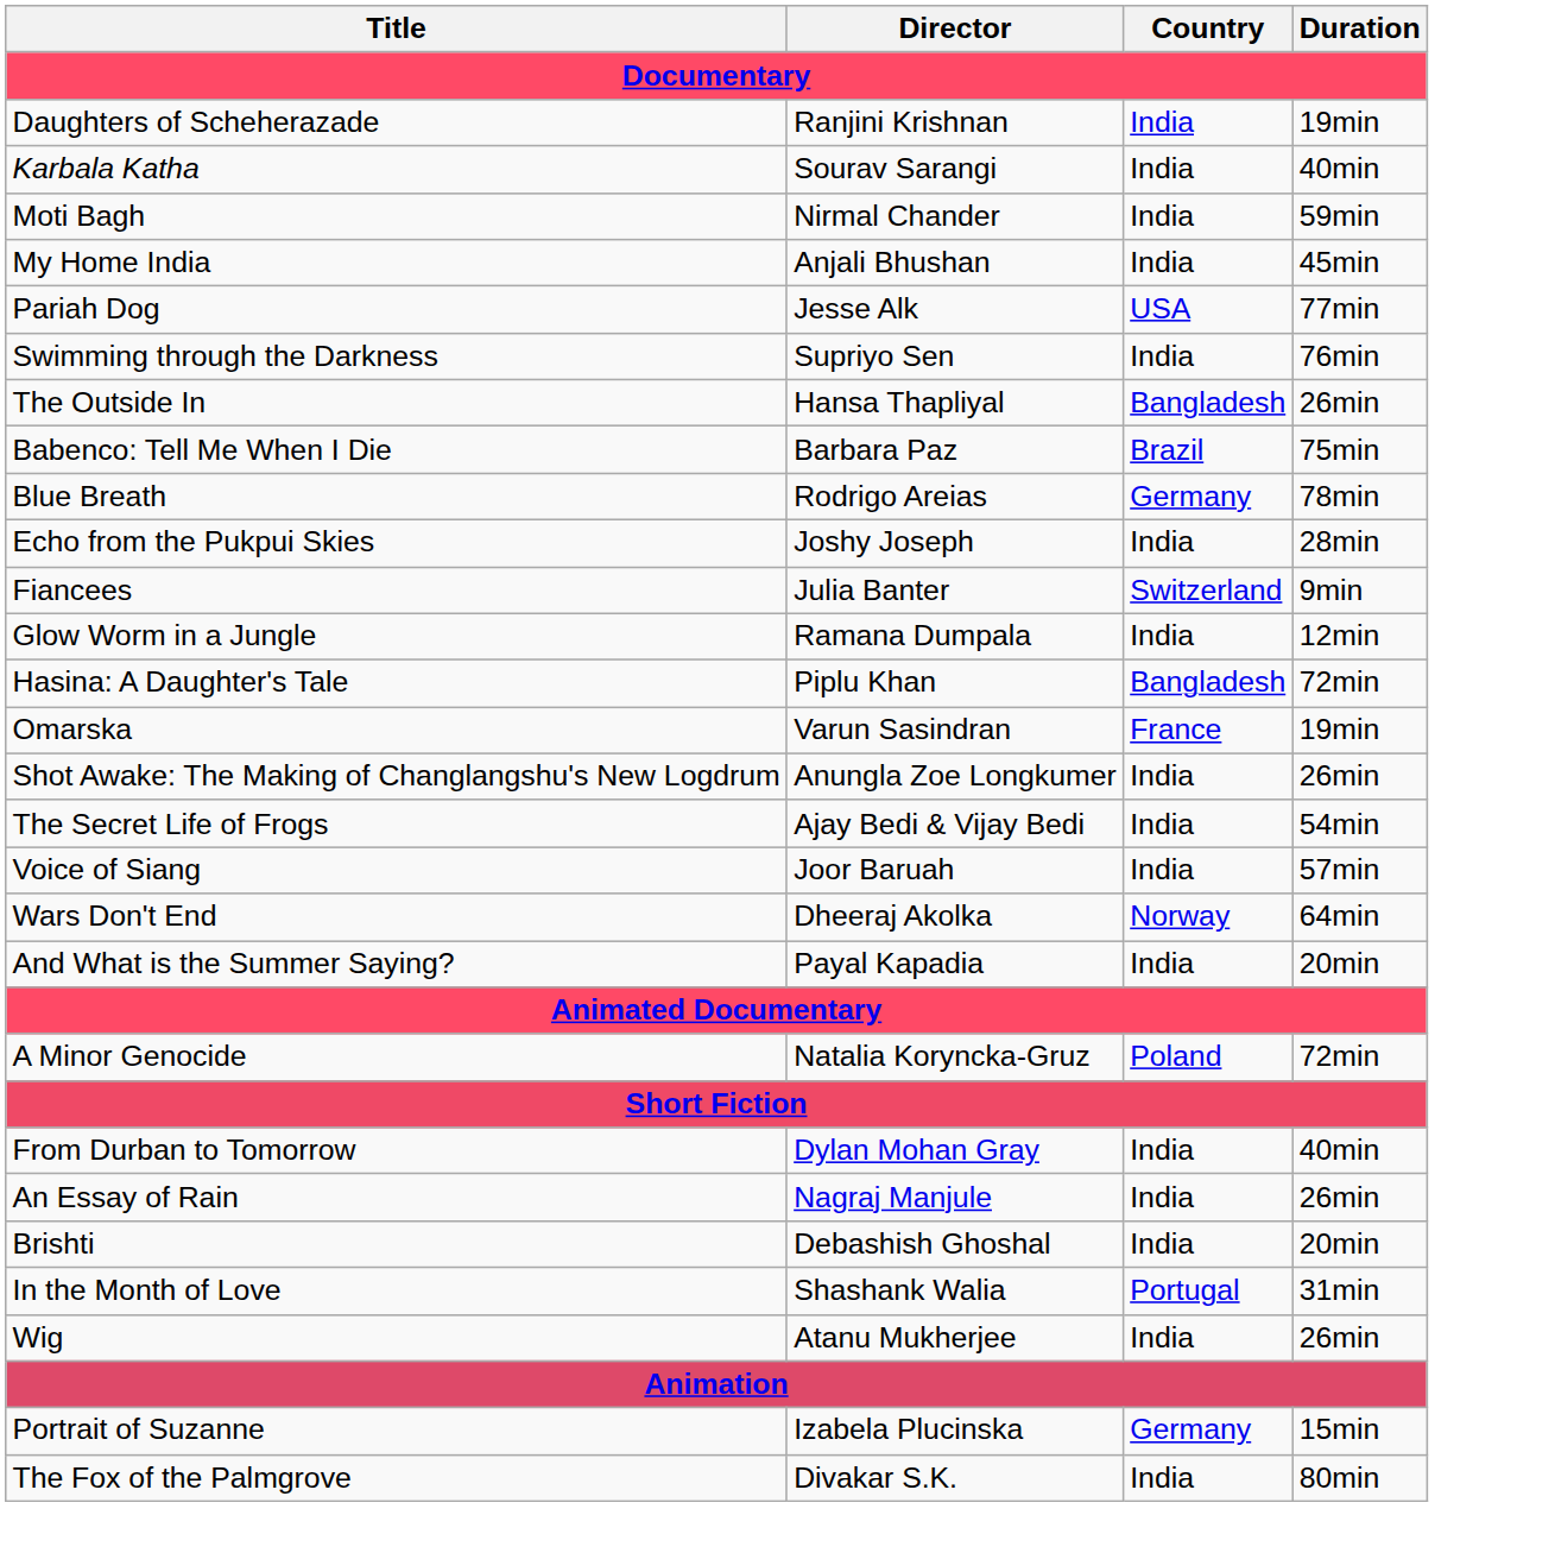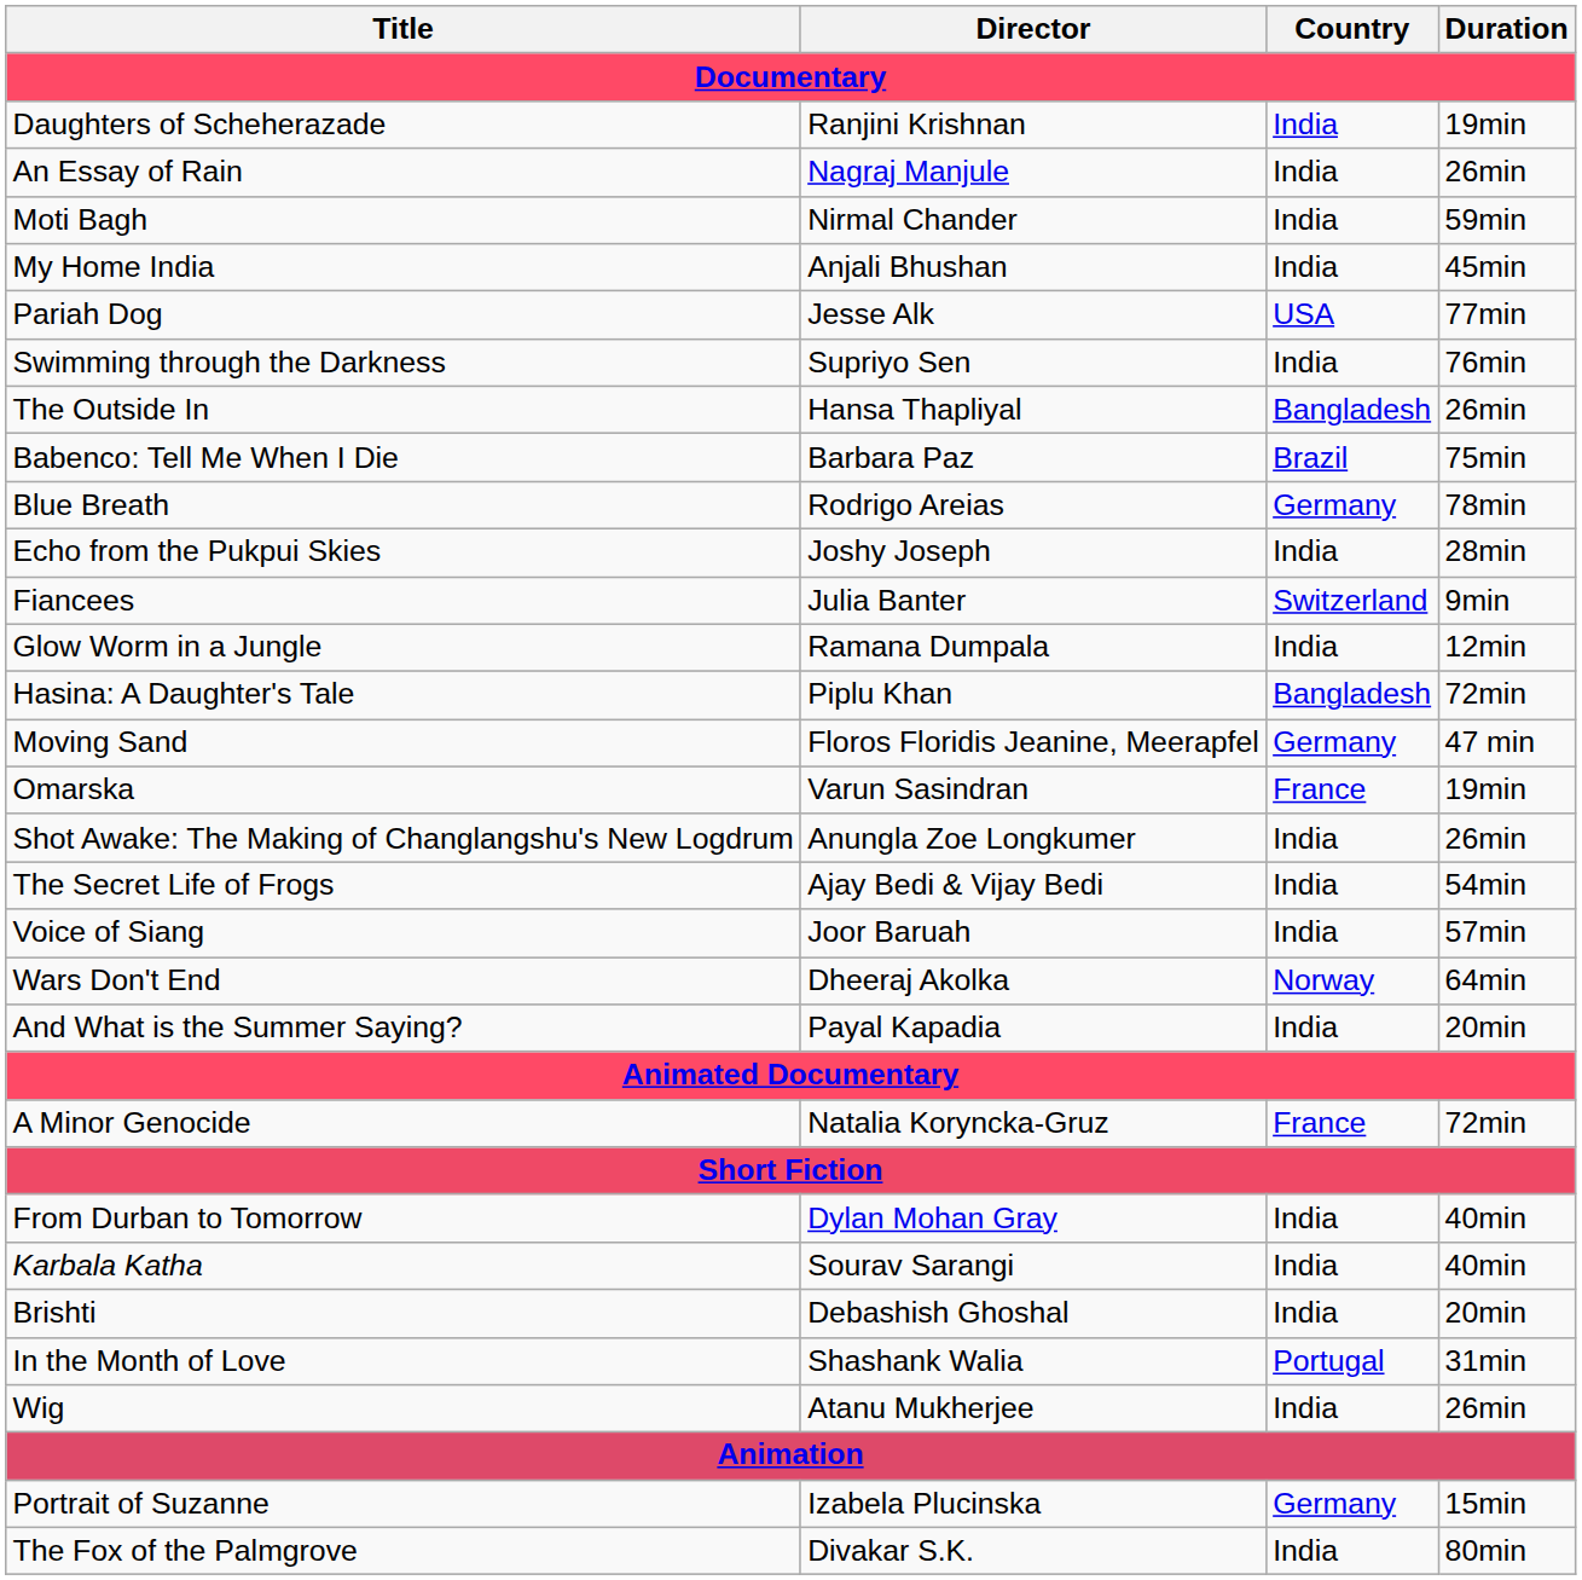 <table class="wikitable sortable">
 <tr>
 <th>Title</th>
 <th>Director</th>
 <th>Country</th>
 <th>Duration</th>
 </tr>
 <tr>
 <th colspan="4" style="background:#FF4966"><a href='#'>Documentary</a></th>
 </tr>
 <tr>
 <td>Daughters of Scheherazade</td>
 <td>Ranjini Krishnan</td>
 <td><a href='#'>India</a></td>
 <td>19min</td>
 </tr>
 <tr>
-<td><em>Karbala Katha</em></td>
-<td>Sourav Sarangi</td>
+<td>An Essay of Rain</td>
+<td><a href='#'>Nagraj Manjule</a></td>
 <td>India</td>
-<td>40min</td>
+<td>26min</td>
 </tr>
 <tr>
 <td>Moti Bagh</td>
 <td>Nirmal Chander</td>
 <td>India</td>
 <td>59min</td>
 </tr>
 <tr>
 <td>My Home India</td>
 <td>Anjali Bhushan</td>
 <td>India</td>
 <td>45min</td>
 </tr>
 <tr>
 <td>Pariah Dog</td>
 <td>Jesse Alk</td>
 <td><a href='#'>USA</a></td>
 <td>77min</td>
 </tr>
 <tr>
 <td>Swimming through the Darkness</td>
 <td>Supriyo Sen</td>
 <td>India</td>
 <td>76min</td>
 </tr>
 <tr>
 <td>The Outside In</td>
 <td>Hansa Thapliyal</td>
 <td><a href='#'>Bangladesh</a></td>
 <td>26min</td>
 </tr>
 <tr>
 <td>Babenco: Tell Me When I Die</td>
 <td>Barbara Paz</td>
 <td><a href='#'>Brazil</a></td>
 <td>75min</td>
 </tr>
 <tr>
 <td>Blue Breath</td>
 <td>Rodrigo Areias</td>
 <td><a href='#'>Germany</a></td>
 <td>78min</td>
 </tr>
 <tr>
 <td>Echo from the Pukpui Skies</td>
 <td>Joshy Joseph</td>
 <td>India</td>
 <td>28min</td>
 </tr>
 <tr>
 <td>Fiancees</td>
 <td>Julia Banter</td>
 <td><a href='#'>Switzerland</a></td>
 <td>9min</td>
 </tr>
 <tr>
 <td>Glow Worm in a Jungle</td>
 <td>Ramana Dumpala</td>
 <td>India</td>
 <td>12min</td>
 </tr>
 <tr>
 <td>Hasina: A Daughter's Tale</td>
 <td>Piplu Khan</td>
 <td><a href='#'>Bangladesh</a></td>
 <td>72min</td>
 </tr>
 <tr>
+<td>Moving Sand</td>
+<td>Floros Floridis Jeanine, Meerapfel</td>
+<td><a href='#'>Germany</a></td>
+<td>47 min</td>
+</tr>
+<tr>
 <td>Omarska</td>
 <td>Varun Sasindran</td>
 <td><a href='#'>France</a></td>
 <td>19min</td>
 </tr>
 <tr>
 <td>Shot Awake: The Making of Changlangshu's New Logdrum</td>
 <td>Anungla Zoe Longkumer</td>
 <td>India</td>
 <td>26min</td>
 </tr>
 <tr>
 <td>The Secret Life of Frogs</td>
 <td>Ajay Bedi & Vijay Bedi</td>
 <td>India</td>
 <td>54min</td>
 </tr>
 <tr>
 <td>Voice of Siang</td>
 <td>Joor Baruah</td>
 <td>India</td>
 <td>57min</td>
 </tr>
 <tr>
 <td>Wars Don't End</td>
 <td>Dheeraj Akolka</td>
 <td><a href='#'>Norway</a></td>
 <td>64min</td>
 </tr>
 <tr>
 <td>And What is the Summer Saying?</td>
 <td>Payal Kapadia</td>
 <td>India</td>
 <td>20min</td>
 </tr>
 <tr>
 <th colspan="4" style="background:#FF4966"><a href='#'>Animated Documentary</a></th>
 </tr>
 <tr>
 <td>A Minor Genocide</td>
 <td>Natalia Koryncka-Gruz</td>
-<td><a href='#'>Poland</a></td>
+<td><a href='#'>France</a></td>
 <td>72min</td>
 </tr>
 <tr>
 <th colspan="4" style="background:#EF4966"><a href='#'>Short Fiction</a></th>
 </tr>
 <tr>
 <td>From Durban to Tomorrow</td>
 <td><a href='#'>Dylan Mohan Gray</a></td>
 <td>India</td>
 <td>40min</td>
 </tr>
 <tr>
-<td>An Essay of Rain</td>
-<td><a href='#'>Nagraj Manjule</a></td>
+<td><em>Karbala Katha</em></td>
+<td>Sourav Sarangi</td>
 <td>India</td>
-<td>26min</td>
+<td>40min</td>
 </tr>
 <tr>
 <td>Brishti</td>
 <td>Debashish Ghoshal</td>
 <td>India</td>
 <td>20min</td>
 </tr>
 <tr>
 <td>In the Month of Love</td>
 <td>Shashank Walia</td>
 <td><a href='#'>Portugal</a></td>
 <td>31min</td>
 </tr>
 <tr>
 <td>Wig</td>
 <td>Atanu Mukherjee</td>
 <td>India</td>
 <td>26min</td>
 </tr>
 <tr>
 <th colspan="4" style="background:#DE4969"><a href='#'>Animation</a></th>
 </tr>
 <tr>
 <td>Portrait of Suzanne</td>
 <td>Izabela Plucinska</td>
 <td><a href='#'>Germany</a></td>
 <td>15min</td>
 </tr>
 <tr>
 <td>The Fox of the Palmgrove</td>
 <td>Divakar S.K.</td>
 <td>India</td>
 <td>80min</td>
 </tr>
 </table>
